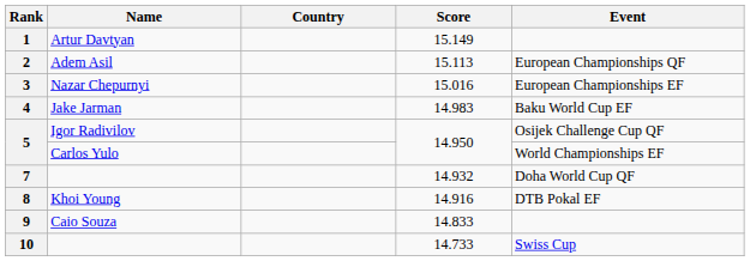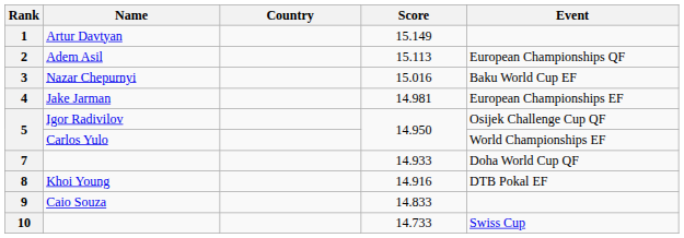 <table class="wikitable sortable" style="width:65%;">
 <tr>
 <th style="text-align:center; width:5%;">Rank</th>
 <th style="text-align:center; width:25%;">Name</th>
 <th style="text-align:center; width:20%;">Country</th>
 <th style="text-align:center; width:15%;">Score</th>
 <th style="text-align:center; width:30%;">Event</th>
 </tr>
 <tr>
 <th>1</th>
 <td><a href='#'>Artur Davtyan</a></td>
 <td></td>
 <td align="center">15.149</td>
 <td></td>
 </tr>
 <tr>
 <th>2</th>
 <td><a href='#'>Adem Asil</a></td>
 <td></td>
 <td align="center">15.113</td>
 <td>European Championships QF</td>
 </tr>
 <tr>
 <th>3</th>
 <td><a href='#'>Nazar Chepurnyi</a></td>
 <td></td>
 <td align="center">15.016</td>
-<td>European Championships EF</td>
+<td>Baku World Cup EF</td>
 </tr>
 <tr>
 <th>4</th>
 <td><a href='#'>Jake Jarman</a></td>
 <td></td>
-<td align="center">14.983</td>
-<td>Baku World Cup EF</td>
+<td align="center">14.981</td>
+<td>European Championships EF</td>
 </tr>
 <tr>
 <th rowspan="2">5</th>
 <td><a href='#'>Igor Radivilov</a></td>
 <td></td>
 <td align="center" rowspan="2">14.950</td>
 <td>Osijek Challenge Cup QF</td>
 </tr>
 <tr>
 <td><a href='#'>Carlos Yulo</a></td>
 <td></td>
 <td>World Championships EF</td>
 </tr>
 <tr>
 <th>7</th>
 <td></td>
 <td></td>
-<td align="center">14.932</td>
+<td align="center">14.933</td>
 <td>Doha World Cup QF</td>
 </tr>
 <tr>
 <th>8</th>
 <td><a href='#'>Khoi Young</a></td>
 <td></td>
 <td align="center">14.916</td>
 <td>DTB Pokal EF</td>
 </tr>
 <tr>
 <th>9</th>
 <td><a href='#'>Caio Souza</a></td>
 <td></td>
 <td align="center">14.833</td>
 <td></td>
 </tr>
 <tr>
 <th>10</th>
 <td></td>
 <td></td>
 <td align="center">14.733</td>
 <td><a href='#'>Swiss Cup</a></td>
 </tr>
 </table>
